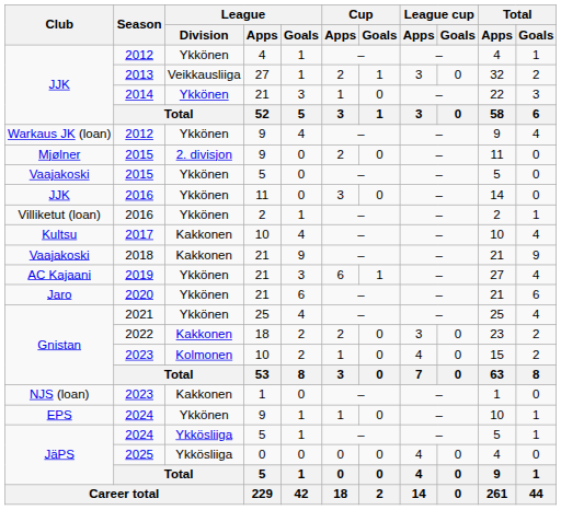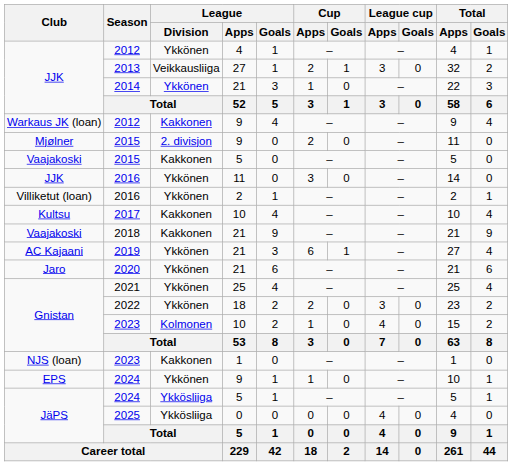 <table class="wikitable" style="text-align:center">
 <tr>
 <th rowspan="2">Club</th>
 <th rowspan="2">Season</th>
 <th colspan="3">League</th>
 <th colspan="2">Cup</th>
 <th colspan="2">League cup</th>
 <th colspan="2">Total</th>
 </tr>
 <tr>
 <th>Division</th>
 <th>Apps</th>
 <th>Goals</th>
 <th>Apps</th>
 <th>Goals</th>
 <th>Apps</th>
 <th>Goals</th>
 <th>Apps</th>
 <th>Goals</th>
 </tr>
 <tr>
 <td rowspan=4><a href='#'>JJK</a></td>
 <td><a href='#'>2012</a></td>
 <td>Ykkönen</td>
 <td>4</td>
 <td>1</td>
 <td colspan=2>–</td>
 <td colspan=2>–</td>
 <td>4</td>
 <td>1</td>
 </tr>
 <tr>
 <td><a href='#'>2013</a></td>
 <td>Veikkausliiga</td>
 <td>27</td>
 <td>1</td>
 <td>2</td>
 <td>1</td>
 <td>3</td>
 <td>0</td>
 <td>32</td>
 <td>2</td>
 </tr>
 <tr>
 <td><a href='#'>2014</a></td>
 <td><a href='#'>Ykkönen</a></td>
 <td>21</td>
 <td>3</td>
 <td>1</td>
 <td>0</td>
 <td colspan=2>–</td>
 <td>22</td>
 <td>3</td>
 </tr>
 <tr>
 <th colspan=2>Total</th>
 <th>52</th>
 <th>5</th>
 <th>3</th>
 <th>1</th>
 <th>3</th>
 <th>0</th>
 <th>58</th>
 <th>6</th>
 </tr>
 <tr>
 <td><a href='#'>Warkaus JK</a> (loan)</td>
 <td><a href='#'>2012</a></td>
-<td>Ykkönen</td>
+<td><a href='#'>Kakkonen</a></td>
 <td>9</td>
 <td>4</td>
 <td colspan=2>–</td>
 <td colspan=2>–</td>
 <td>9</td>
 <td>4</td>
 </tr>
 <tr>
 <td><a href='#'>Mjølner</a></td>
 <td><a href='#'>2015</a></td>
 <td><a href='#'>2. divisjon</a></td>
 <td>9</td>
 <td>0</td>
 <td>2</td>
 <td>0</td>
 <td colspan=2>–</td>
 <td>11</td>
 <td>0</td>
 </tr>
 <tr>
 <td><a href='#'>Vaajakoski</a></td>
 <td><a href='#'>2015</a></td>
-<td>Ykkönen</td>
+<td>Kakkonen</td>
 <td>5</td>
 <td>0</td>
 <td colspan=2>–</td>
 <td colspan=2>–</td>
 <td>5</td>
 <td>0</td>
 </tr>
 <tr>
 <td><a href='#'>JJK</a></td>
 <td><a href='#'>2016</a></td>
 <td>Ykkönen</td>
 <td>11</td>
 <td>0</td>
 <td>3</td>
 <td>0</td>
 <td colspan=2>–</td>
 <td>14</td>
 <td>0</td>
 </tr>
 <tr>
 <td>Villiketut (loan)</td>
 <td>2016</td>
 <td>Ykkönen</td>
 <td>2</td>
 <td>1</td>
 <td colspan=2>–</td>
 <td colspan=2>–</td>
 <td>2</td>
 <td>1</td>
 </tr>
 <tr>
 <td><a href='#'>Kultsu</a></td>
 <td><a href='#'>2017</a></td>
 <td>Kakkonen</td>
 <td>10</td>
 <td>4</td>
 <td colspan=2>–</td>
 <td colspan=2>–</td>
 <td>10</td>
 <td>4</td>
 </tr>
 <tr>
 <td><a href='#'>Vaajakoski</a></td>
 <td>2018</td>
 <td>Kakkonen</td>
 <td>21</td>
 <td>9</td>
 <td colspan=2>–</td>
 <td colspan=2>–</td>
 <td>21</td>
 <td>9</td>
 </tr>
 <tr>
 <td><a href='#'>AC Kajaani</a></td>
 <td><a href='#'>2019</a></td>
 <td>Ykkönen</td>
 <td>21</td>
 <td>3</td>
 <td>6</td>
 <td>1</td>
 <td colspan=2>–</td>
 <td>27</td>
 <td>4</td>
 </tr>
 <tr>
 <td><a href='#'>Jaro</a></td>
 <td><a href='#'>2020</a></td>
 <td>Ykkönen</td>
 <td>21</td>
 <td>6</td>
 <td colspan=2>–</td>
 <td colspan=2>–</td>
 <td>21</td>
 <td>6</td>
 </tr>
 <tr>
 <td rowspan=4><a href='#'>Gnistan</a></td>
 <td>2021</td>
 <td>Ykkönen</td>
 <td>25</td>
 <td>4</td>
 <td colspan=2>–</td>
 <td colspan=2>–</td>
 <td>25</td>
 <td>4</td>
 </tr>
 <tr>
 <td>2022</td>
-<td><a href='#'>Kakkonen</a></td>
+<td>Ykkönen</td>
 <td>18</td>
 <td>2</td>
 <td>2</td>
 <td>0</td>
 <td>3</td>
 <td>0</td>
 <td>23</td>
 <td>2</td>
 </tr>
 <tr>
 <td><a href='#'>2023</a></td>
 <td><a href='#'>Kolmonen</a></td>
 <td>10</td>
 <td>2</td>
 <td>1</td>
 <td>0</td>
 <td>4</td>
 <td>0</td>
 <td>15</td>
 <td>2</td>
 </tr>
 <tr>
 <th colspan=2>Total</th>
 <th>53</th>
 <th>8</th>
 <th>3</th>
 <th>0</th>
 <th>7</th>
 <th>0</th>
 <th>63</th>
 <th>8</th>
 </tr>
 <tr>
 <td><a href='#'>NJS</a> (loan)</td>
 <td><a href='#'>2023</a></td>
 <td>Kakkonen</td>
 <td>1</td>
 <td>0</td>
 <td colspan=2>–</td>
 <td colspan=2>–</td>
 <td>1</td>
 <td>0</td>
 </tr>
 <tr>
 <td><a href='#'>EPS</a></td>
 <td><a href='#'>2024</a></td>
 <td>Ykkönen</td>
 <td>9</td>
 <td>1</td>
 <td>1</td>
 <td>0</td>
 <td colspan=2>–</td>
 <td>10</td>
 <td>1</td>
 </tr>
 <tr>
 <td rowspan=3><a href='#'>JäPS</a></td>
 <td><a href='#'>2024</a></td>
 <td><a href='#'>Ykkösliiga</a></td>
 <td>5</td>
 <td>1</td>
 <td colspan=2>–</td>
 <td colspan=2>–</td>
 <td>5</td>
 <td>1</td>
 </tr>
 <tr>
 <td><a href='#'>2025</a></td>
 <td>Ykkösliiga</td>
 <td>0</td>
 <td>0</td>
 <td>0</td>
 <td>0</td>
 <td>4</td>
 <td>0</td>
 <td>4</td>
 <td>0</td>
 </tr>
 <tr>
 <th colspan=2>Total</th>
 <th>5</th>
 <th>1</th>
 <th>0</th>
 <th>0</th>
 <th>4</th>
 <th>0</th>
 <th>9</th>
 <th>1</th>
 </tr>
 <tr>
 <th colspan="3">Career total</th>
 <th>229</th>
 <th>42</th>
 <th>18</th>
 <th>2</th>
 <th>14</th>
 <th>0</th>
 <th>261</th>
 <th>44</th>
 </tr>
 </table>
